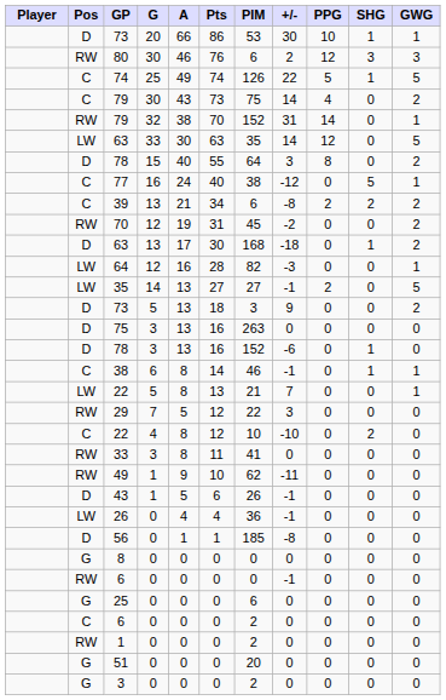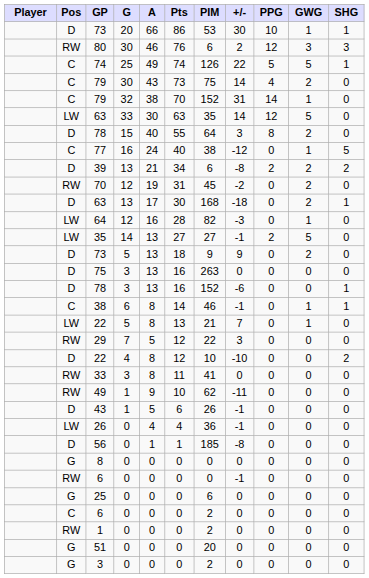 <table style="width:60%;" class="wikitable sortable">
 <tr style="text-align:center;">
 <th style="background:#ddf; width:10%;">Player</th>
 <th style="background:#ddf; width:3%;" title="Position">Pos</th>
 <th style="background:#ddf; width:5%;" title="Games played">GP</th>
 <th style="background:#ddf; width:5%;" title="Goals">G</th>
 <th style="background:#ddf; width:5%;" title="Assists">A</th>
 <th style="background:#ddf; width:5%;" title="Points">Pts</th>
 <th style="background:#ddf; width:5%;" title="Penalties in Minutes">PIM</th>
 <th style="background:#ddf; width:5%;" title="Plus/minus">+/-</th>
 <th style="background:#ddf; width:5%;" title="Power play goals">PPG</th>
+<th style="background:#ddf; width:5%;" title="Game-winning goals">GWG</th>
 <th style="background:#ddf; width:5%;" title="Short-handed goals">SHG</th>
-<th style="background:#ddf; width:5%;" title="Game-winning goals">GWG</th>
 </tr>
 <tr style="text-align:center;">
 <td style="text-align:right;"></td>
 <td>D</td>
 <td>73</td>
 <td>20</td>
 <td>66</td>
 <td>86</td>
 <td>53</td>
 <td>30</td>
 <td>10</td>
 <td>1</td>
 <td>1</td>
 </tr>
 <tr style="text-align:center;">
 <td style="text-align:right;"></td>
 <td>RW</td>
 <td>80</td>
 <td>30</td>
 <td>46</td>
 <td>76</td>
 <td>6</td>
 <td>2</td>
 <td>12</td>
 <td>3</td>
 <td>3</td>
 </tr>
 <tr style="text-align:center;">
 <td style="text-align:right;"></td>
 <td>C</td>
 <td>74</td>
 <td>25</td>
 <td>49</td>
 <td>74</td>
 <td>126</td>
 <td>22</td>
 <td>5</td>
+<td>5</td>
 <td>1</td>
-<td>5</td>
 </tr>
 <tr style="text-align:center;">
 <td style="text-align:right;"></td>
 <td>C</td>
 <td>79</td>
 <td>30</td>
 <td>43</td>
 <td>73</td>
 <td>75</td>
 <td>14</td>
 <td>4</td>
+<td>2</td>
 <td>0</td>
-<td>2</td>
 </tr>
 <tr style="text-align:center;">
 <td style="text-align:right;"></td>
-<td>RW</td>
+<td>C</td>
 <td>79</td>
 <td>32</td>
 <td>38</td>
 <td>70</td>
 <td>152</td>
 <td>31</td>
 <td>14</td>
+<td>1</td>
 <td>0</td>
-<td>1</td>
 </tr>
 <tr style="text-align:center;">
 <td style="text-align:right;"></td>
 <td>LW</td>
 <td>63</td>
 <td>33</td>
 <td>30</td>
 <td>63</td>
 <td>35</td>
 <td>14</td>
 <td>12</td>
+<td>5</td>
 <td>0</td>
-<td>5</td>
 </tr>
 <tr style="text-align:center;">
 <td style="text-align:right;"></td>
 <td>D</td>
 <td>78</td>
 <td>15</td>
 <td>40</td>
 <td>55</td>
 <td>64</td>
 <td>3</td>
 <td>8</td>
+<td>2</td>
 <td>0</td>
-<td>2</td>
 </tr>
 <tr style="text-align:center;">
 <td style="text-align:right;"></td>
 <td>C</td>
 <td>77</td>
 <td>16</td>
 <td>24</td>
 <td>40</td>
 <td>38</td>
 <td>-12</td>
 <td>0</td>
+<td>1</td>
 <td>5</td>
-<td>1</td>
 </tr>
 <tr style="text-align:center;">
 <td style="text-align:right;"></td>
-<td>C</td>
+<td>D</td>
 <td>39</td>
 <td>13</td>
 <td>21</td>
 <td>34</td>
 <td>6</td>
 <td>-8</td>
 <td>2</td>
 <td>2</td>
 <td>2</td>
 </tr>
 <tr style="text-align:center;">
 <td style="text-align:right;"></td>
 <td>RW</td>
 <td>70</td>
 <td>12</td>
 <td>19</td>
 <td>31</td>
 <td>45</td>
 <td>-2</td>
 <td>0</td>
+<td>2</td>
 <td>0</td>
-<td>2</td>
 </tr>
 <tr style="text-align:center;">
 <td style="text-align:right;"></td>
 <td>D</td>
 <td>63</td>
 <td>13</td>
 <td>17</td>
 <td>30</td>
 <td>168</td>
 <td>-18</td>
 <td>0</td>
+<td>2</td>
 <td>1</td>
-<td>2</td>
 </tr>
 <tr style="text-align:center;">
 <td style="text-align:right;"></td>
 <td>LW</td>
 <td>64</td>
 <td>12</td>
 <td>16</td>
 <td>28</td>
 <td>82</td>
 <td>-3</td>
 <td>0</td>
+<td>1</td>
 <td>0</td>
-<td>1</td>
 </tr>
 <tr style="text-align:center;">
 <td style="text-align:right;"></td>
 <td>LW</td>
 <td>35</td>
 <td>14</td>
 <td>13</td>
 <td>27</td>
 <td>27</td>
 <td>-1</td>
 <td>2</td>
+<td>5</td>
 <td>0</td>
-<td>5</td>
 </tr>
 <tr style="text-align:center;">
 <td style="text-align:right;"></td>
 <td>D</td>
 <td>73</td>
 <td>5</td>
 <td>13</td>
 <td>18</td>
-<td>3</td>
+<td>9</td>
 <td>9</td>
 <td>0</td>
+<td>2</td>
 <td>0</td>
-<td>2</td>
 </tr>
 <tr style="text-align:center;">
 <td style="text-align:right;"></td>
 <td>D</td>
 <td>75</td>
 <td>3</td>
 <td>13</td>
 <td>16</td>
 <td>263</td>
 <td>0</td>
 <td>0</td>
 <td>0</td>
 <td>0</td>
 </tr>
 <tr style="text-align:center;">
 <td style="text-align:right;"></td>
 <td>D</td>
 <td>78</td>
 <td>3</td>
 <td>13</td>
 <td>16</td>
 <td>152</td>
 <td>-6</td>
 <td>0</td>
+<td>0</td>
 <td>1</td>
-<td>0</td>
 </tr>
 <tr style="text-align:center;">
 <td style="text-align:right;"></td>
 <td>C</td>
 <td>38</td>
 <td>6</td>
 <td>8</td>
 <td>14</td>
 <td>46</td>
 <td>-1</td>
 <td>0</td>
 <td>1</td>
 <td>1</td>
 </tr>
 <tr style="text-align:center;">
 <td style="text-align:right;"></td>
 <td>LW</td>
 <td>22</td>
 <td>5</td>
 <td>8</td>
 <td>13</td>
 <td>21</td>
 <td>7</td>
 <td>0</td>
+<td>1</td>
 <td>0</td>
-<td>1</td>
 </tr>
 <tr style="text-align:center;">
 <td style="text-align:right;"></td>
 <td>RW</td>
 <td>29</td>
 <td>7</td>
 <td>5</td>
 <td>12</td>
 <td>22</td>
 <td>3</td>
 <td>0</td>
 <td>0</td>
 <td>0</td>
 </tr>
 <tr style="text-align:center;">
 <td style="text-align:right;"></td>
-<td>C</td>
+<td>D</td>
 <td>22</td>
 <td>4</td>
 <td>8</td>
 <td>12</td>
 <td>10</td>
 <td>-10</td>
 <td>0</td>
+<td>0</td>
 <td>2</td>
-<td>0</td>
 </tr>
 <tr style="text-align:center;">
 <td style="text-align:right;"></td>
 <td>RW</td>
 <td>33</td>
 <td>3</td>
 <td>8</td>
 <td>11</td>
 <td>41</td>
 <td>0</td>
 <td>0</td>
 <td>0</td>
 <td>0</td>
 </tr>
 <tr style="text-align:center;">
 <td style="text-align:right;"></td>
 <td>RW</td>
 <td>49</td>
 <td>1</td>
 <td>9</td>
 <td>10</td>
 <td>62</td>
 <td>-11</td>
 <td>0</td>
 <td>0</td>
 <td>0</td>
 </tr>
 <tr style="text-align:center;">
 <td style="text-align:right;"></td>
 <td>D</td>
 <td>43</td>
 <td>1</td>
 <td>5</td>
 <td>6</td>
 <td>26</td>
 <td>-1</td>
 <td>0</td>
 <td>0</td>
 <td>0</td>
 </tr>
 <tr style="text-align:center;">
 <td style="text-align:right;"></td>
 <td>LW</td>
 <td>26</td>
 <td>0</td>
 <td>4</td>
 <td>4</td>
 <td>36</td>
 <td>-1</td>
 <td>0</td>
 <td>0</td>
 <td>0</td>
 </tr>
 <tr style="text-align:center;">
 <td style="text-align:right;"></td>
 <td>D</td>
 <td>56</td>
 <td>0</td>
 <td>1</td>
 <td>1</td>
 <td>185</td>
 <td>-8</td>
 <td>0</td>
 <td>0</td>
 <td>0</td>
 </tr>
 <tr style="text-align:center;">
 <td style="text-align:right;"></td>
 <td>G</td>
 <td>8</td>
 <td>0</td>
 <td>0</td>
 <td>0</td>
 <td>0</td>
 <td>0</td>
 <td>0</td>
 <td>0</td>
 <td>0</td>
 </tr>
 <tr style="text-align:center;">
 <td style="text-align:right;"></td>
 <td>RW</td>
 <td>6</td>
 <td>0</td>
 <td>0</td>
 <td>0</td>
 <td>0</td>
 <td>-1</td>
 <td>0</td>
 <td>0</td>
 <td>0</td>
 </tr>
 <tr style="text-align:center;">
 <td style="text-align:right;"></td>
 <td>G</td>
 <td>25</td>
 <td>0</td>
 <td>0</td>
 <td>0</td>
 <td>6</td>
 <td>0</td>
 <td>0</td>
 <td>0</td>
 <td>0</td>
 </tr>
 <tr style="text-align:center;">
 <td style="text-align:right;"></td>
 <td>C</td>
 <td>6</td>
 <td>0</td>
 <td>0</td>
 <td>0</td>
 <td>2</td>
 <td>0</td>
 <td>0</td>
 <td>0</td>
 <td>0</td>
 </tr>
 <tr style="text-align:center;">
 <td style="text-align:right;"></td>
 <td>RW</td>
 <td>1</td>
 <td>0</td>
 <td>0</td>
 <td>0</td>
 <td>2</td>
 <td>0</td>
 <td>0</td>
 <td>0</td>
 <td>0</td>
 </tr>
 <tr style="text-align:center;">
 <td style="text-align:right;"></td>
 <td>G</td>
 <td>51</td>
 <td>0</td>
 <td>0</td>
 <td>0</td>
 <td>20</td>
 <td>0</td>
 <td>0</td>
 <td>0</td>
 <td>0</td>
 </tr>
 <tr style="text-align:center;">
 <td style="text-align:right;"></td>
 <td>G</td>
 <td>3</td>
 <td>0</td>
 <td>0</td>
 <td>0</td>
 <td>2</td>
 <td>0</td>
 <td>0</td>
 <td>0</td>
 <td>0</td>
 </tr>
 </table>
